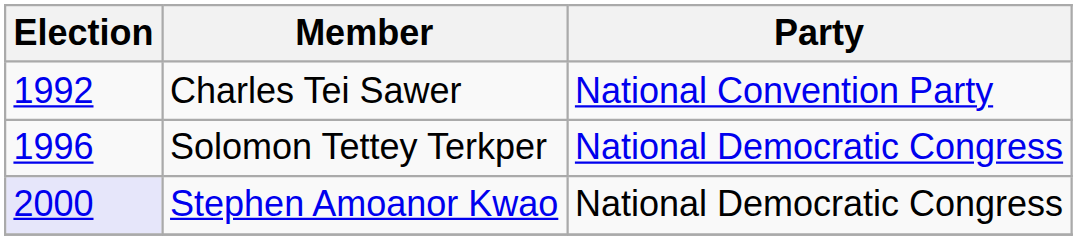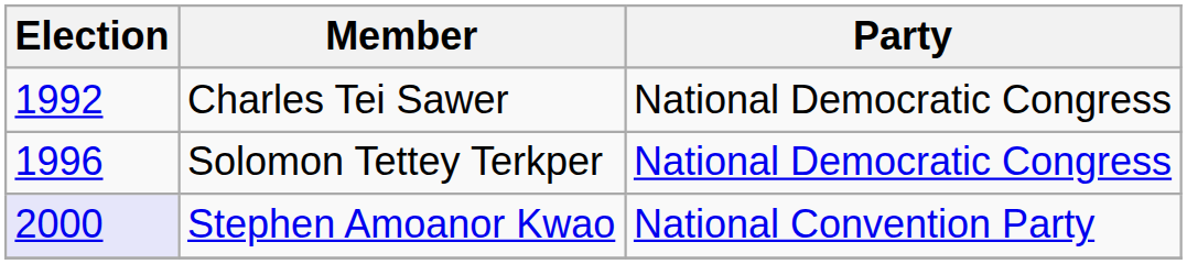 <table class="wikitable">
 <tr>
 <th>Election</th>
 <th>Member</th>
 <th>Party</th>
 </tr>
 <tr>
 <td><a href='#'>1992</a></td>
 <td>Charles Tei Sawer</td>
-<td><a href='#'>National Convention Party</a></td>
+<td>National Democratic Congress</td>
 </tr>
 <tr>
 <td><a href='#'>1996</a></td>
 <td>Solomon Tettey Terkper</td>
 <td><a href='#'>National Democratic Congress</a></td>
 </tr>
 <tr>
 <td style="background: lavender;"><a href='#'>2000</a></td>
 <td><a href='#'>Stephen Amoanor Kwao</a></td>
-<td>National Democratic Congress</td>
+<td><a href='#'>National Convention Party</a></td>
 </tr>
 <tr>
 </tr>
 </table>
